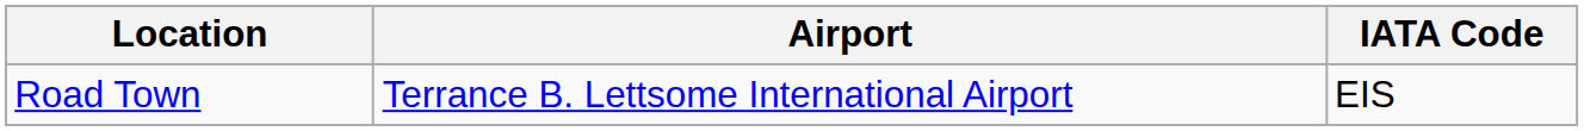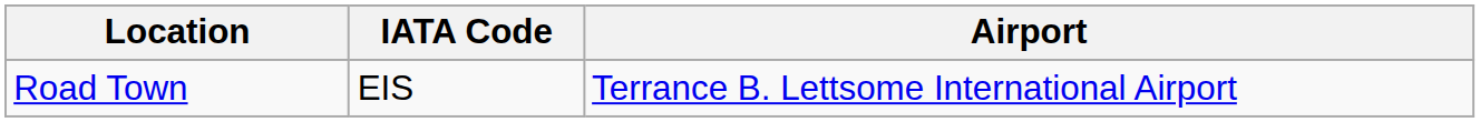 <table class="wikitable">
 <tr>
 <th scope="col" style="width:150px;"><strong>Location</strong></th>
+<th scope="col" style="width:100px;"><strong>IATA Code</strong></th>
 <th scope="col" style="width:400px;"><strong>Airport</strong></th>
-<th scope="col" style="width:100px;"><strong>IATA Code</strong></th>
 </tr>
 <tr>
 <td><a href='#'>Road Town</a></td>
+<td>EIS</td>
 <td><a href='#'>Terrance B. Lettsome International Airport</a></td>
-<td>EIS</td>
 </tr>
 </table>
